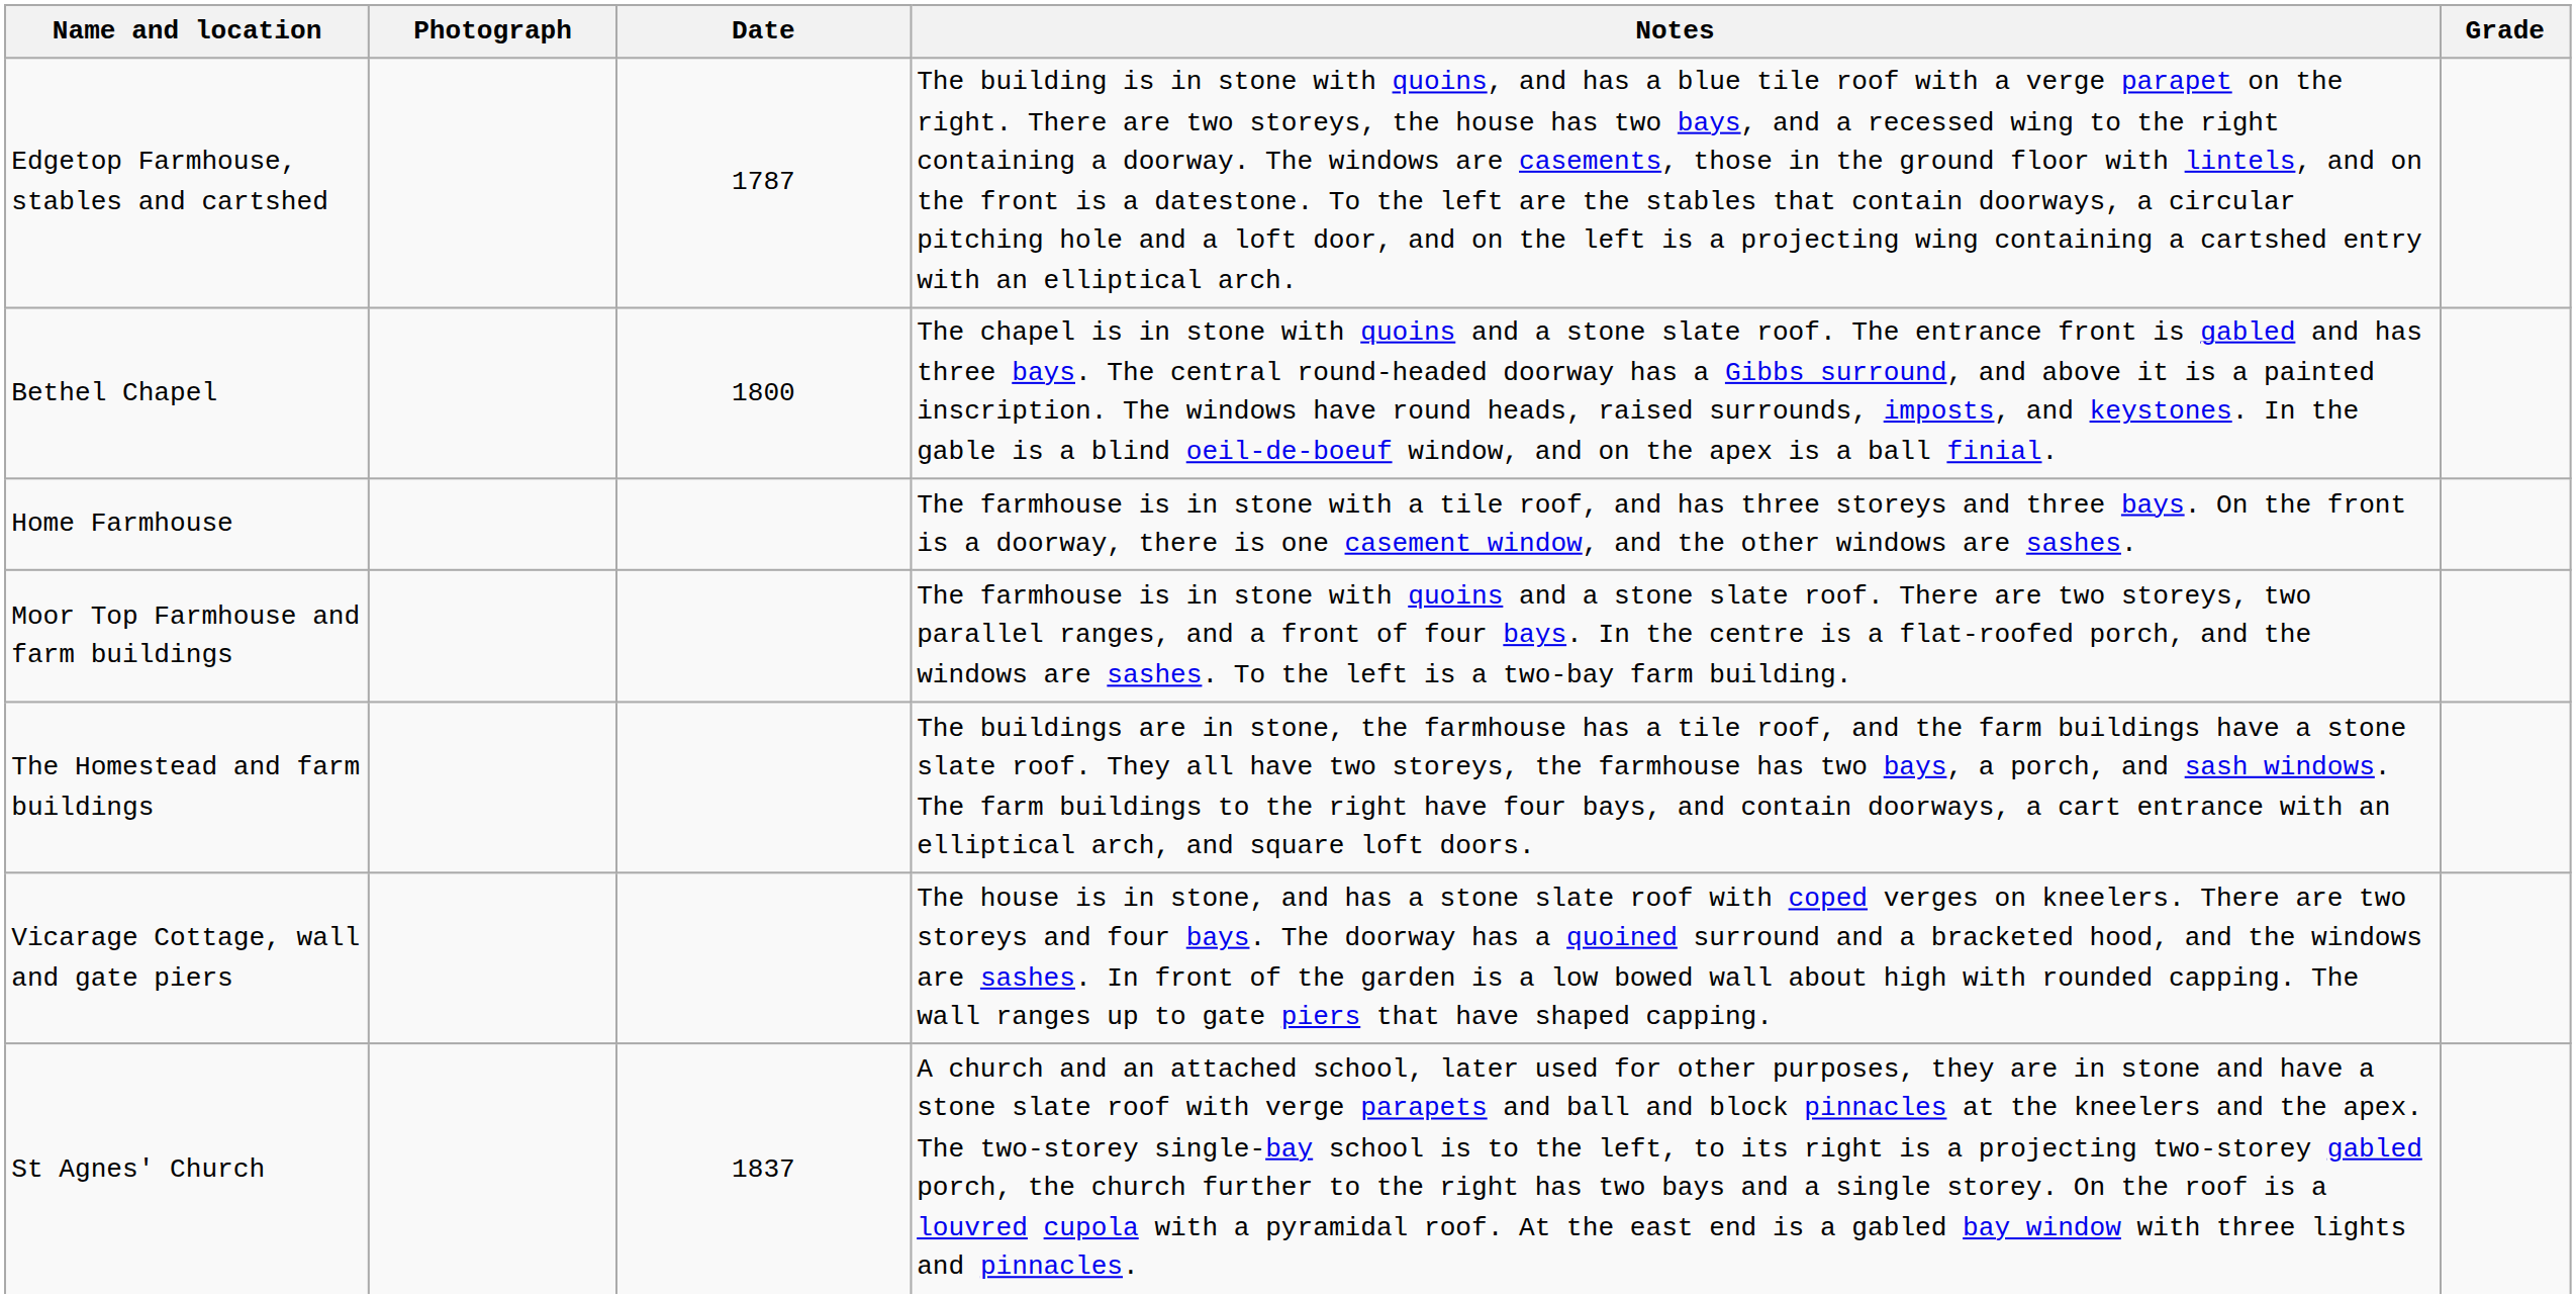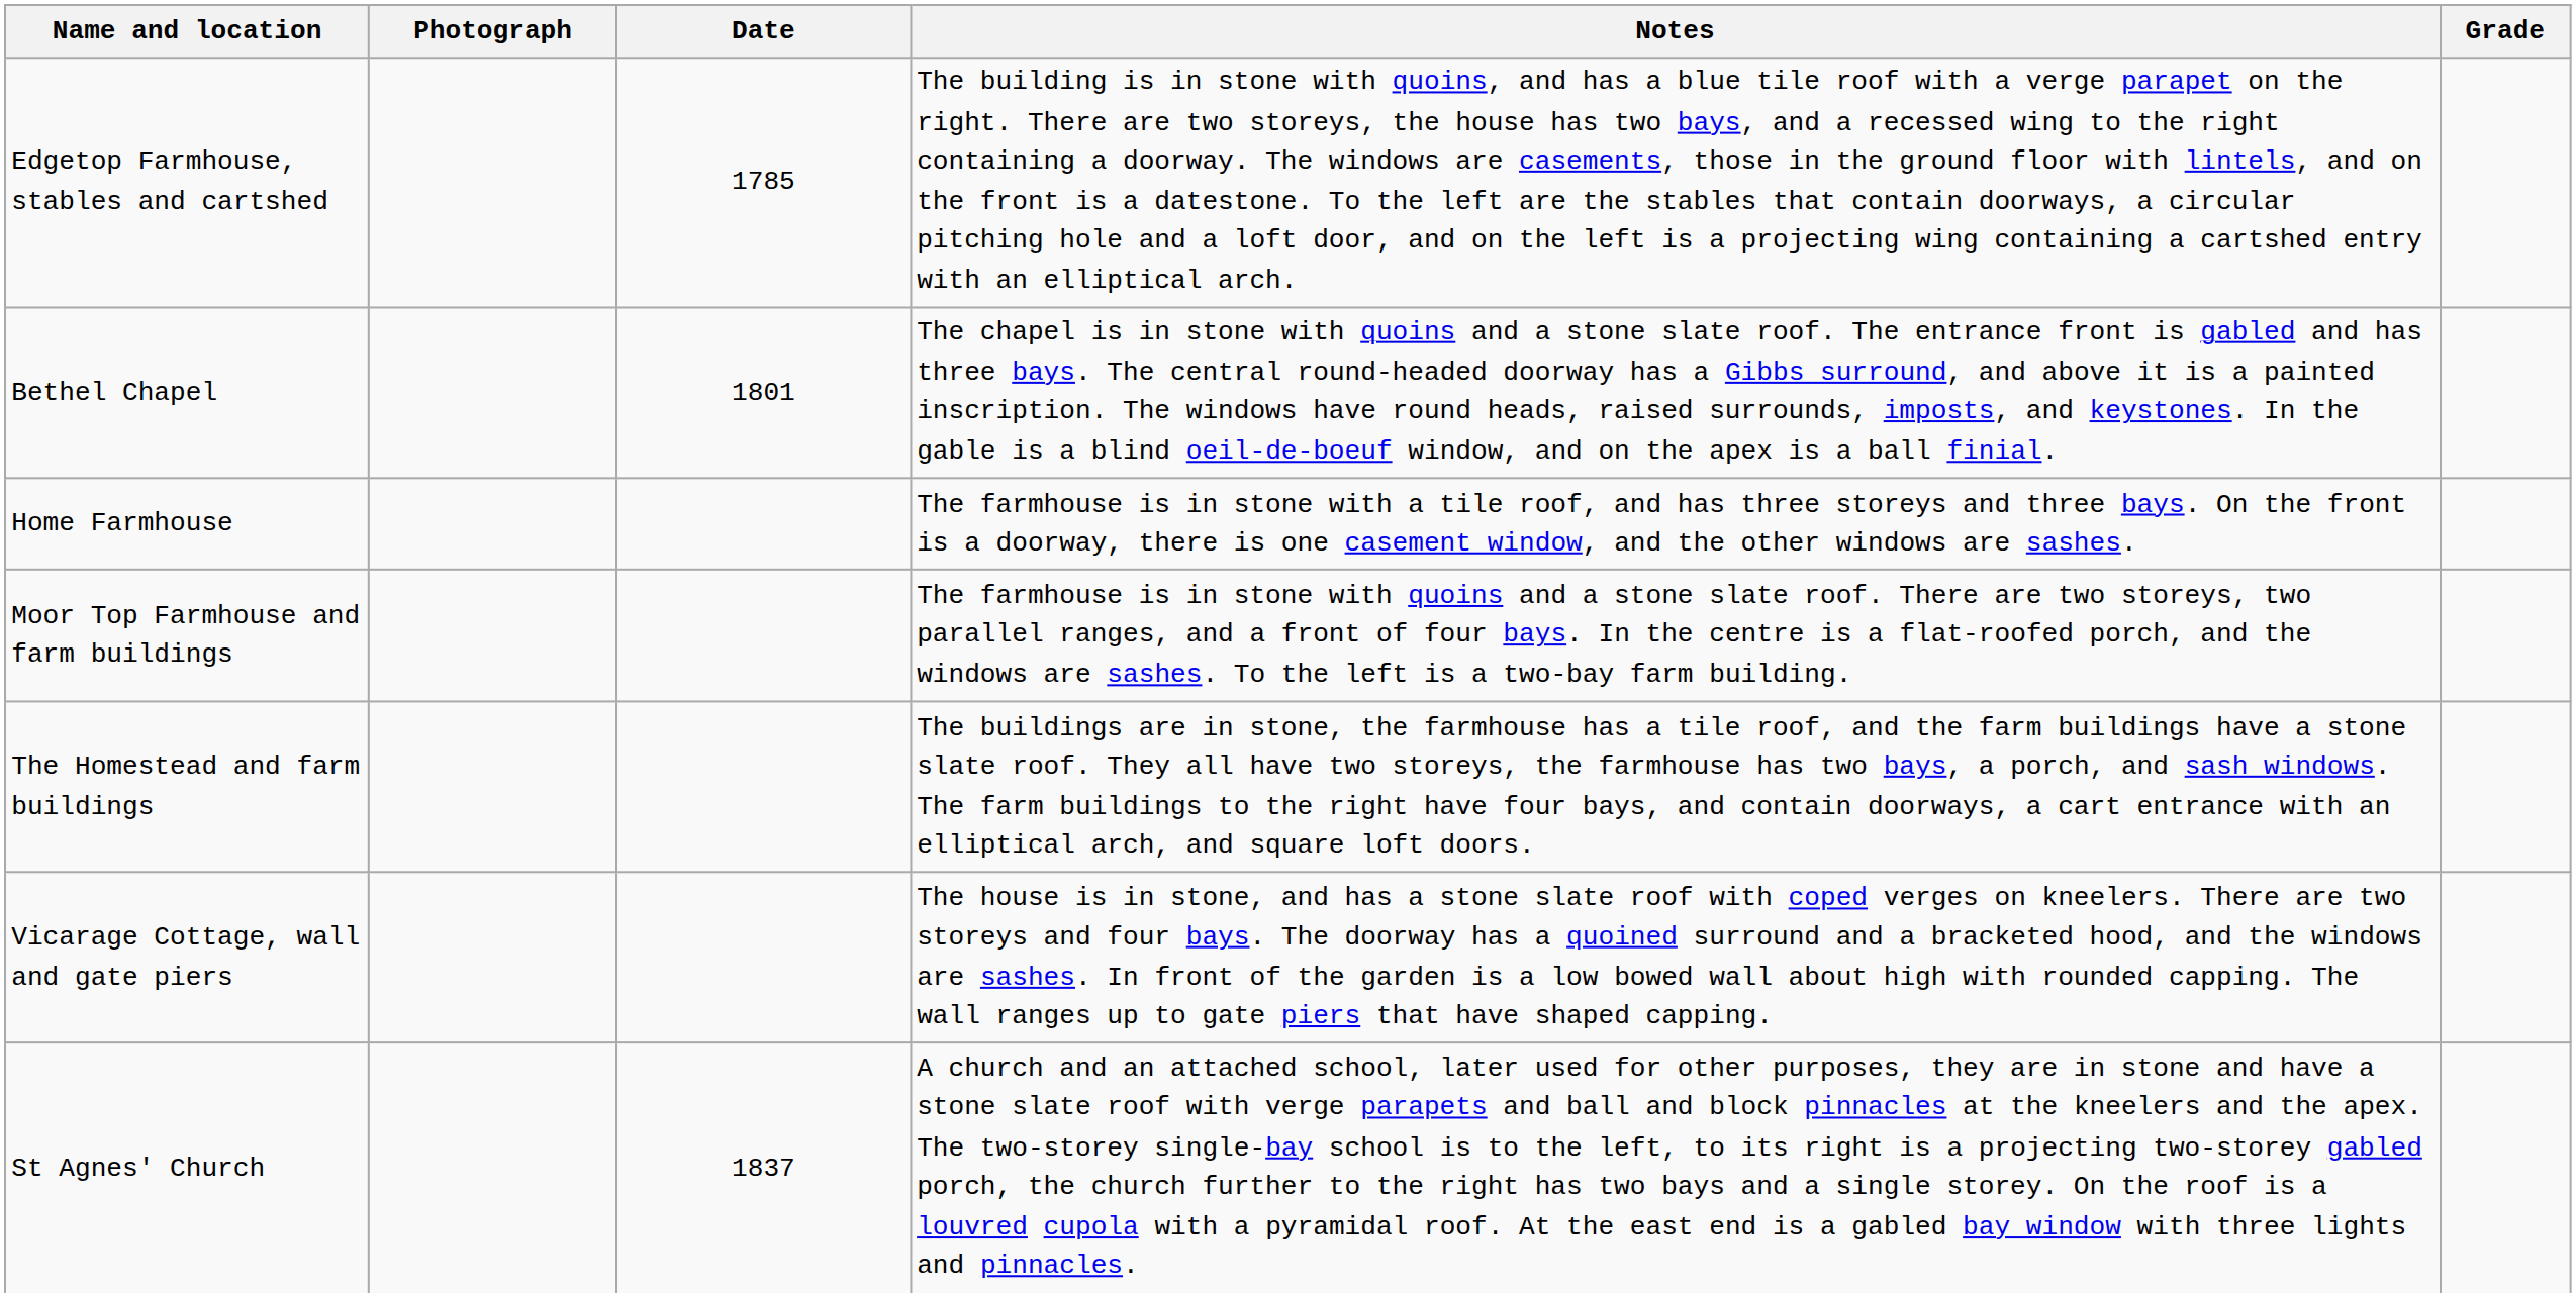 <table class="wikitable sortable plainrowheaders" style="width:100%; border:0; text-align:left; line-height:150%;">
 <tr>
 <th scope="col"  style="width:150px">Name and location</th>
 <th scope="col"  style="width:100px" class="unsortable">Photograph</th>
 <th scope="col"  style="width:120px">Date</th>
 <th scope="col"  style="width:650px" class="unsortable">Notes</th>
 <th scope="col"  style="width:50px">Grade</th>
 </tr>
 <tr>
 <td>Edgetop Farmhouse, stables and cartshed<br><small></small></td>
 <td></td>
-<td align="center">1787</td>
+<td align="center">1785</td>
 <td>The building is in stone with <a href='#'>quoins</a>, and has a blue tile roof with a verge <a href='#'>parapet</a> on the right.  There are two storeys, the house has two <a href='#'>bays</a>, and a recessed wing to the right containing a doorway.  The windows are <a href='#'>casements</a>, those in the ground floor with <a href='#'>lintels</a>, and on the front is a datestone.  To the left are the stables that contain doorways, a circular pitching hole and a loft door, and on the left is a projecting wing containing a cartshed entry with an elliptical arch.</td>
 <td align="center" ></td>
 </tr>
 <tr>
 <td>Bethel Chapel<br><small></small></td>
 <td></td>
-<td align="center">1800</td>
+<td align="center">1801</td>
 <td>The chapel is in stone with <a href='#'>quoins</a> and a stone slate roof.  The entrance front is <a href='#'>gabled</a> and has three <a href='#'>bays</a>.  The central round-headed doorway has a <a href='#'>Gibbs surround</a>, and above it is a painted inscription.  The windows have round heads, raised surrounds, <a href='#'>imposts</a>, and <a href='#'>keystones</a>.  In the gable is a blind <a href='#'>oeil-de-boeuf</a> window, and on the apex is a ball <a href='#'>finial</a>.</td>
 <td align="center" ></td>
 </tr>
 <tr>
 <td>Home Farmhouse<br><small></small></td>
 <td></td>
 <td align="center"></td>
 <td>The farmhouse is in stone with a tile roof, and has three storeys and three <a href='#'>bays</a>.  On the front is a doorway, there is one <a href='#'>casement window</a>, and the other windows are <a href='#'>sashes</a>.</td>
 <td align="center" ></td>
 </tr>
 <tr>
 <td>Moor Top Farmhouse and farm buildings<br><small></small></td>
 <td></td>
 <td align="center"></td>
 <td>The farmhouse is in stone with <a href='#'>quoins</a> and a stone slate roof.  There are two storeys, two parallel ranges, and a front of four <a href='#'>bays</a>.  In the centre is a flat-roofed porch, and the windows are <a href='#'>sashes</a>.  To the left is a two-bay farm building.</td>
 <td align="center" ></td>
 </tr>
 <tr>
 <td>The Homestead and farm buildings<br><small></small></td>
 <td></td>
 <td align="center"></td>
 <td>The buildings are in stone, the farmhouse has a tile roof, and the farm buildings have a stone slate roof.  They all have two storeys, the farmhouse has two <a href='#'>bays</a>, a porch, and <a href='#'>sash windows</a>.  The farm buildings to the right have four bays, and contain doorways, a cart entrance with an elliptical arch, and square loft doors.</td>
 <td align="center" ></td>
 </tr>
 <tr>
 <td>Vicarage Cottage, wall and gate piers<br><small></small></td>
 <td></td>
 <td align="center"></td>
 <td>The house is in stone, and has a stone slate roof with <a href='#'>coped</a> verges on kneelers.  There are two storeys and four <a href='#'>bays</a>.  The doorway has a <a href='#'>quoined</a> surround and a bracketed hood, and the windows are <a href='#'>sashes</a>.  In front of the garden is a low bowed wall about  high with rounded capping.  The wall ranges up to gate <a href='#'>piers</a> that have shaped capping.</td>
 <td align="center" ></td>
 </tr>
 <tr>
 <td>St Agnes' Church<br><small></small></td>
 <td></td>
 <td align="center">1837</td>
 <td>A church and an attached school, later used for other purposes, they are in stone and have a stone slate roof with verge <a href='#'>parapets</a> and ball and block <a href='#'>pinnacles</a> at the kneelers and the apex.  The two-storey single-<a href='#'>bay</a> school is to the left, to its right is a projecting two-storey <a href='#'>gabled</a> porch, the church further to the right has two bays and a single storey.  On the roof is a <a href='#'>louvred</a> <a href='#'>cupola</a> with a pyramidal roof.  At the east end is a gabled <a href='#'>bay window</a> with three lights and <a href='#'>pinnacles</a>.</td>
 <td align="center" ></td>
 </tr>
 <tr>
 </tr>
 </table>
